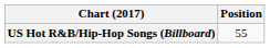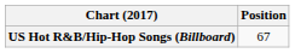 <table class="wikitable plainrowheaders" style="text-align:center">
 <tr>
 <th scope="col">Chart (2017)</th>
 <th scope="col">Position</th>
 </tr>
 <tr>
 <th scope="row">US Hot R&B/Hip-Hop Songs (<em>Billboard</em>)</th>
-<td>55</td>
+<td>67</td>
 </tr>
 </table>
